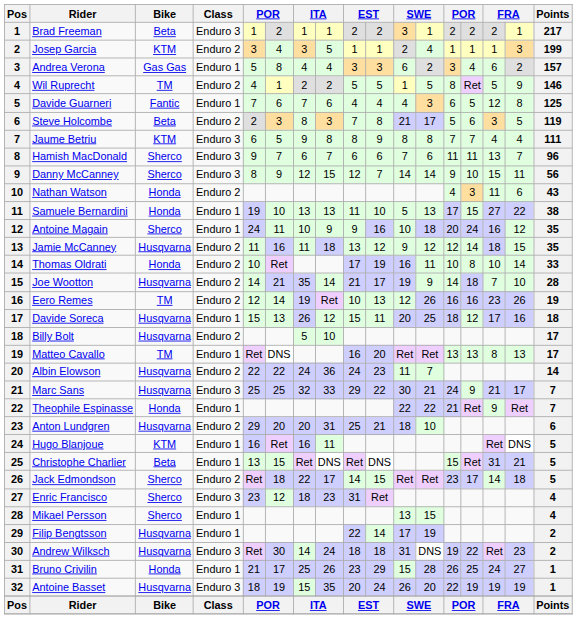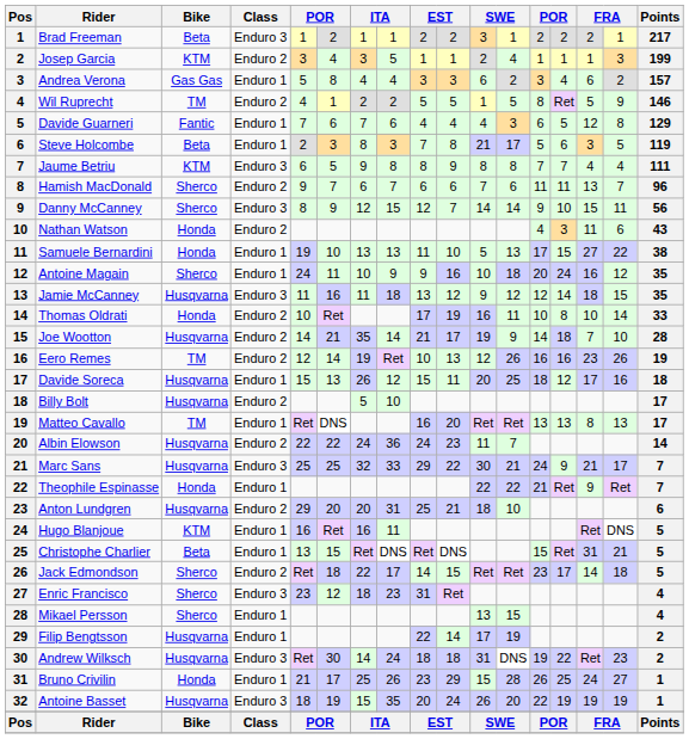 <table class="wikitable" style="font-size: 80%; text-align:center">
 <tr valign="top">
 <th valign="middle">Pos</th>
 <th valign="middle">Rider</th>
 <th valign="middle">Bike</th>
 <th valign="middle">Class</th>
 <th colspan=2><a href='#'>POR</a><br></th>
 <th colspan=2><a href='#'>ITA</a><br></th>
 <th colspan=2><a href='#'>EST</a><br></th>
 <th colspan=2><a href='#'>SWE</a><br></th>
 <th colspan=2><a href='#'>POR</a><br></th>
 <th colspan=2><a href='#'>FRA</a><br></th>
 <th valign="middle">Points</th>
 </tr>
 <tr>
 <th>1</th>
 <td align=left> <a href='#'>Brad Freeman</a></td>
 <td><a href='#'>Beta</a></td>
 <td>Enduro 3</td>
 <td style="background:#ffffbf;">1</td>
 <td style="background:#dfdfdf;">2</td>
 <td style="background:#ffffbf;">1</td>
 <td style="background:#ffffbf;">1</td>
 <td style="background:#dfdfdf;">2</td>
 <td style="background:#dfdfdf;">2</td>
 <td style="background:#ffdf9f;">3</td>
 <td style="background:#ffffbf;">1</td>
 <td style="background:#dfdfdf;">2</td>
 <td style="background:#dfdfdf;">2</td>
 <td style="background:#dfdfdf;">2</td>
 <td style="background:#ffffbf;">1</td>
 <th>217</th>
 </tr>
 <tr>
 <th>2</th>
 <td align=left> <a href='#'>Josep Garcia</a></td>
 <td><a href='#'>KTM</a></td>
 <td>Enduro 2</td>
 <td style="background:#ffdf9f;">3</td>
 <td style="background:#dfffdf;">4</td>
 <td style="background:#ffdf9f;">3</td>
 <td style="background:#dfffdf;">5</td>
 <td style="background:#ffffbf;">1</td>
 <td style="background:#ffffbf;">1</td>
 <td style="background:#dfdfdf;">2</td>
 <td style="background:#dfffdf;">4</td>
 <td style="background:#ffffbf;">1</td>
 <td style="background:#ffffbf;">1</td>
 <td style="background:#ffffbf;">1</td>
 <td style="background:#ffdf9f;">3</td>
 <th>199</th>
 </tr>
 <tr>
 <th>3</th>
 <td align=left> <a href='#'>Andrea Verona</a></td>
 <td><a href='#'>Gas Gas</a></td>
 <td>Enduro 1</td>
 <td style="background:#dfffdf;">5</td>
 <td style="background:#dfffdf;">8</td>
 <td style="background:#dfffdf;">4</td>
 <td style="background:#dfffdf;">4</td>
 <td style="background:#ffdf9f;">3</td>
 <td style="background:#ffdf9f;">3</td>
 <td style="background:#dfffdf;">6</td>
 <td style="background:#dfdfdf;">2</td>
 <td style="background:#ffdf9f;">3</td>
 <td style="background:#dfffdf;">4</td>
 <td style="background:#dfffdf;">6</td>
 <td style="background:#dfdfdf;">2</td>
 <th>157</th>
 </tr>
 <tr>
 <th>4</th>
 <td align=left> <a href='#'>Wil Ruprecht</a></td>
 <td><a href='#'>TM</a></td>
 <td>Enduro 2</td>
 <td style="background:#dfffdf;">4</td>
 <td style="background:#ffffbf;">1</td>
 <td style="background:#dfdfdf;">2</td>
 <td style="background:#dfdfdf;">2</td>
 <td style="background:#dfffdf;">5</td>
 <td style="background:#dfffdf;">5</td>
 <td style="background:#ffffbf;">1</td>
 <td style="background:#dfffdf;">5</td>
 <td style="background:#dfffdf;">8</td>
 <td style="background:#efcfff;">Ret</td>
 <td style="background:#dfffdf;">5</td>
 <td style="background:#dfffdf;">9</td>
 <th>146</th>
 </tr>
 <tr>
 <th>5</th>
 <td align=left> <a href='#'>Davide Guarneri</a></td>
 <td><a href='#'>Fantic</a></td>
 <td>Enduro 1</td>
 <td style="background:#dfffdf;">7</td>
 <td style="background:#dfffdf;">6</td>
 <td style="background:#dfffdf;">7</td>
 <td style="background:#dfffdf;">6</td>
 <td style="background:#dfffdf;">4</td>
 <td style="background:#dfffdf;">4</td>
 <td style="background:#dfffdf;">4</td>
 <td style="background:#ffdf9f;">3</td>
 <td style="background:#dfffdf;">6</td>
 <td style="background:#dfffdf;">5</td>
 <td style="background:#dfffdf;">12</td>
 <td style="background:#dfffdf;">8</td>
-<th>125</th>
+<th>129</th>
 </tr>
 <tr>
 <th>6</th>
 <td align=left> <a href='#'>Steve Holcombe</a></td>
 <td><a href='#'>Beta</a></td>
-<td>Enduro 2</td>
+<td>Enduro 1</td>
 <td style="background:#dfdfdf;">2</td>
 <td style="background:#ffdf9f;">3</td>
 <td style="background:#dfffdf;">8</td>
 <td style="background:#ffdf9f;">3</td>
 <td style="background:#dfffdf;">7</td>
 <td style="background:#dfffdf;">8</td>
 <td style="background:#cfcfff;">21</td>
 <td style="background:#cfcfff;">17</td>
 <td style="background:#dfffdf;">5</td>
 <td style="background:#dfffdf;">6</td>
 <td style="background:#ffdf9f;">3</td>
 <td style="background:#dfffdf;">5</td>
 <th>119</th>
 </tr>
 <tr>
 <th>7</th>
 <td align=left> <a href='#'>Jaume Betriu</a></td>
 <td><a href='#'>KTM</a></td>
 <td>Enduro 3</td>
 <td style="background:#dfffdf;">6</td>
 <td style="background:#dfffdf;">5</td>
 <td style="background:#dfffdf;">9</td>
 <td style="background:#dfffdf;">8</td>
 <td style="background:#dfffdf;">8</td>
 <td style="background:#dfffdf;">9</td>
 <td style="background:#dfffdf;">8</td>
 <td style="background:#dfffdf;">8</td>
 <td style="background:#dfffdf;">7</td>
 <td style="background:#dfffdf;">7</td>
 <td style="background:#dfffdf;">4</td>
 <td style="background:#dfffdf;">4</td>
 <th>111</th>
 </tr>
 <tr>
 <th>8</th>
 <td align=left> <a href='#'>Hamish MacDonald</a></td>
 <td><a href='#'>Sherco</a></td>
-<td>Enduro 3</td>
+<td>Enduro 2</td>
 <td style="background:#dfffdf;">9</td>
 <td style="background:#dfffdf;">7</td>
 <td style="background:#dfffdf;">6</td>
 <td style="background:#dfffdf;">7</td>
 <td style="background:#dfffdf;">6</td>
 <td style="background:#dfffdf;">6</td>
 <td style="background:#dfffdf;">7</td>
 <td style="background:#dfffdf;">6</td>
 <td style="background:#dfffdf;">11</td>
 <td style="background:#dfffdf;">11</td>
 <td style="background:#dfffdf;">13</td>
 <td style="background:#dfffdf;">7</td>
 <th>96</th>
 </tr>
 <tr>
 <th>9</th>
 <td align=left> <a href='#'>Danny McCanney</a></td>
 <td><a href='#'>Sherco</a></td>
 <td>Enduro 3</td>
 <td style="background:#dfffdf;">8</td>
 <td style="background:#dfffdf;">9</td>
 <td style="background:#dfffdf;">12</td>
 <td style="background:#dfffdf;">15</td>
 <td style="background:#dfffdf;">12</td>
 <td style="background:#dfffdf;">7</td>
 <td style="background:#dfffdf;">14</td>
 <td style="background:#dfffdf;">14</td>
 <td style="background:#dfffdf;">9</td>
 <td style="background:#dfffdf;">10</td>
 <td style="background:#dfffdf;">15</td>
 <td style="background:#dfffdf;">11</td>
 <th>56</th>
 </tr>
 <tr>
 <th>10</th>
 <td align=left> <a href='#'>Nathan Watson</a></td>
 <td><a href='#'>Honda</a></td>
 <td>Enduro 2</td>
 <td></td>
 <td></td>
 <td></td>
 <td></td>
 <td></td>
 <td></td>
 <td></td>
 <td></td>
 <td style="background:#dfffdf;">4</td>
 <td style="background:#ffdf9f;">3</td>
 <td style="background:#dfffdf;">11</td>
 <td style="background:#dfffdf;">6</td>
 <th>43</th>
 </tr>
 <tr>
 <th>11</th>
 <td align=left> <a href='#'>Samuele Bernardini</a></td>
 <td><a href='#'>Honda</a></td>
 <td>Enduro 1</td>
 <td style="background:#cfcfff;">19</td>
 <td style="background:#dfffdf;">10</td>
 <td style="background:#dfffdf;">13</td>
 <td style="background:#dfffdf;">13</td>
 <td style="background:#dfffdf;">11</td>
 <td style="background:#dfffdf;">10</td>
 <td style="background:#dfffdf;">5</td>
 <td style="background:#dfffdf;">13</td>
 <td style="background:#cfcfff;">17</td>
 <td style="background:#dfffdf;">15</td>
 <td style="background:#cfcfff;">27</td>
 <td style="background:#cfcfff;">22</td>
 <th>38</th>
 </tr>
 <tr>
 <th>12</th>
 <td align=left> <a href='#'>Antoine Magain</a></td>
 <td><a href='#'>Sherco</a></td>
 <td>Enduro 1</td>
 <td style="background:#cfcfff;">24</td>
 <td style="background:#dfffdf;">11</td>
 <td style="background:#dfffdf;">10</td>
 <td style="background:#dfffdf;">9</td>
 <td style="background:#dfffdf;">9</td>
 <td style="background:#cfcfff;">16</td>
 <td style="background:#dfffdf;">10</td>
 <td style="background:#cfcfff;">18</td>
 <td style="background:#cfcfff;">20</td>
 <td style="background:#cfcfff;">24</td>
 <td style="background:#cfcfff;">16</td>
 <td style="background:#dfffdf;">12</td>
 <th>35</th>
 </tr>
 <tr>
 <th>13</th>
 <td align=left> <a href='#'>Jamie McCanney</a></td>
 <td><a href='#'>Husqvarna</a></td>
-<td>Enduro 2</td>
+<td>Enduro 3</td>
 <td style="background:#dfffdf;">11</td>
 <td style="background:#cfcfff;">16</td>
 <td style="background:#dfffdf;">11</td>
 <td style="background:#cfcfff;">18</td>
 <td style="background:#dfffdf;">13</td>
 <td style="background:#dfffdf;">12</td>
 <td style="background:#dfffdf;">9</td>
 <td style="background:#dfffdf;">12</td>
 <td style="background:#dfffdf;">12</td>
 <td style="background:#dfffdf;">14</td>
 <td style="background:#cfcfff;">18</td>
 <td style="background:#dfffdf;">15</td>
 <th>35</th>
 </tr>
 <tr>
 <th>14</th>
 <td align=left> <a href='#'>Thomas Oldrati</a></td>
 <td><a href='#'>Honda</a></td>
 <td>Enduro 2</td>
 <td style="background:#dfffdf;">10</td>
 <td style="background:#efcfff;">Ret</td>
 <td></td>
 <td></td>
 <td style="background:#cfcfff;">17</td>
 <td style="background:#cfcfff;">19</td>
 <td style="background:#cfcfff;">16</td>
 <td style="background:#dfffdf;">11</td>
 <td style="background:#dfffdf;">10</td>
 <td style="background:#dfffdf;">8</td>
 <td style="background:#dfffdf;">10</td>
 <td style="background:#dfffdf;">14</td>
 <th>33</th>
 </tr>
 <tr>
 <th>15</th>
 <td align=left> <a href='#'>Joe Wootton</a></td>
 <td><a href='#'>Husqvarna</a></td>
 <td>Enduro 2</td>
 <td style="background:#dfffdf;">14</td>
 <td style="background:#cfcfff;">21</td>
 <td style="background:#cfcfff;">35</td>
 <td style="background:#dfffdf;">14</td>
 <td style="background:#cfcfff;">21</td>
 <td style="background:#cfcfff;">17</td>
 <td style="background:#cfcfff;">19</td>
 <td style="background:#dfffdf;">9</td>
 <td style="background:#dfffdf;">14</td>
 <td style="background:#cfcfff;">18</td>
 <td style="background:#dfffdf;">7</td>
 <td style="background:#dfffdf;">10</td>
 <th>28</th>
 </tr>
 <tr>
 <th>16</th>
 <td align=left> <a href='#'>Eero Remes</a></td>
 <td><a href='#'>TM</a></td>
 <td>Enduro 2</td>
 <td style="background:#dfffdf;">12</td>
 <td style="background:#dfffdf;">14</td>
 <td style="background:#cfcfff;">19</td>
 <td style="background:#efcfff;">Ret</td>
 <td style="background:#dfffdf;">10</td>
 <td style="background:#dfffdf;">13</td>
 <td style="background:#dfffdf;">12</td>
 <td style="background:#cfcfff;">26</td>
 <td style="background:#cfcfff;">16</td>
 <td style="background:#cfcfff;">16</td>
 <td style="background:#cfcfff;">23</td>
 <td style="background:#cfcfff;">26</td>
 <th>19</th>
 </tr>
 <tr>
 <th>17</th>
 <td align=left> <a href='#'>Davide Soreca</a></td>
 <td><a href='#'>Husqvarna</a></td>
 <td>Enduro 1</td>
 <td style="background:#dfffdf;">15</td>
 <td style="background:#dfffdf;">13</td>
 <td style="background:#cfcfff;">26</td>
 <td style="background:#dfffdf;">12</td>
 <td style="background:#dfffdf;">15</td>
 <td style="background:#dfffdf;">11</td>
 <td style="background:#cfcfff;">20</td>
 <td style="background:#cfcfff;">25</td>
 <td style="background:#cfcfff;">18</td>
 <td style="background:#dfffdf;">12</td>
 <td style="background:#cfcfff;">17</td>
 <td style="background:#cfcfff;">16</td>
 <th>18</th>
 </tr>
 <tr>
 <th>18</th>
 <td align=left> <a href='#'>Billy Bolt</a></td>
 <td><a href='#'>Husqvarna</a></td>
 <td>Enduro 2</td>
 <td></td>
 <td></td>
 <td style="background:#dfffdf;">5</td>
 <td style="background:#dfffdf;">10</td>
 <td></td>
 <td></td>
 <td></td>
 <td></td>
 <td></td>
 <td></td>
 <td></td>
 <td></td>
 <th>17</th>
 </tr>
 <tr>
 <th>19</th>
 <td align=left> <a href='#'>Matteo Cavallo</a></td>
 <td><a href='#'>TM</a></td>
 <td>Enduro 1</td>
 <td style="background:#efcfff;">Ret</td>
 <td style="background:#ffffff;">DNS</td>
 <td></td>
 <td></td>
 <td style="background:#cfcfff;">16</td>
 <td style="background:#cfcfff;">20</td>
 <td style="background:#efcfff;">Ret</td>
 <td style="background:#efcfff;">Ret</td>
 <td style="background:#dfffdf;">13</td>
 <td style="background:#dfffdf;">13</td>
 <td style="background:#dfffdf;">8</td>
 <td style="background:#dfffdf;">13</td>
 <th>17</th>
 </tr>
 <tr>
 <th>20</th>
 <td align=left> <a href='#'>Albin Elowson</a></td>
 <td><a href='#'>Husqvarna</a></td>
 <td>Enduro 2</td>
 <td style="background:#cfcfff;">22</td>
 <td style="background:#cfcfff;">22</td>
 <td style="background:#cfcfff;">24</td>
 <td style="background:#cfcfff;">36</td>
 <td style="background:#cfcfff;">24</td>
 <td style="background:#cfcfff;">23</td>
 <td style="background:#dfffdf;">11</td>
 <td style="background:#dfffdf;">7</td>
 <td></td>
 <td></td>
 <td></td>
 <td></td>
 <th>14</th>
 </tr>
 <tr>
 <th>21</th>
 <td align=left> <a href='#'>Marc Sans</a></td>
 <td><a href='#'>Husqvarna</a></td>
 <td>Enduro 3</td>
 <td style="background:#cfcfff;">25</td>
 <td style="background:#cfcfff;">25</td>
 <td style="background:#cfcfff;">32</td>
 <td style="background:#cfcfff;">33</td>
 <td style="background:#cfcfff;">29</td>
 <td style="background:#cfcfff;">22</td>
 <td style="background:#cfcfff;">30</td>
 <td style="background:#cfcfff;">21</td>
 <td style="background:#cfcfff;">24</td>
 <td style="background:#dfffdf;">9</td>
 <td style="background:#cfcfff;">21</td>
 <td style="background:#cfcfff;">17</td>
 <th>7</th>
 </tr>
 <tr>
 <th>22</th>
 <td align=left> <a href='#'>Theophile Espinasse</a></td>
 <td><a href='#'>Honda</a></td>
 <td>Enduro 1</td>
 <td></td>
 <td></td>
 <td></td>
 <td></td>
 <td></td>
 <td></td>
 <td style="background:#cfcfff;">22</td>
 <td style="background:#cfcfff;">22</td>
 <td style="background:#cfcfff;">21</td>
 <td style="background:#efcfff;">Ret</td>
 <td style="background:#dfffdf;">9</td>
 <td style="background:#efcfff;">Ret</td>
 <th>7</th>
 </tr>
 <tr>
 <th>23</th>
 <td align=left> <a href='#'>Anton Lundgren</a></td>
 <td><a href='#'>Husqvarna</a></td>
 <td>Enduro 2</td>
 <td style="background:#cfcfff;">29</td>
 <td style="background:#cfcfff;">20</td>
 <td style="background:#cfcfff;">20</td>
 <td style="background:#cfcfff;">31</td>
 <td style="background:#cfcfff;">25</td>
 <td style="background:#cfcfff;">21</td>
 <td style="background:#cfcfff;">18</td>
 <td style="background:#dfffdf;">10</td>
 <td></td>
 <td></td>
 <td></td>
 <td></td>
 <th>6</th>
 </tr>
 <tr>
 <th>24</th>
 <td align=left> <a href='#'>Hugo Blanjoue</a></td>
 <td><a href='#'>KTM</a></td>
 <td>Enduro 1</td>
 <td style="background:#cfcfff;">16</td>
 <td style="background:#efcfff;">Ret</td>
 <td style="background:#cfcfff;">16</td>
 <td style="background:#dfffdf;">11</td>
 <td></td>
 <td></td>
 <td></td>
 <td></td>
 <td></td>
 <td></td>
 <td style="background:#efcfff;">Ret</td>
 <td style="background:#ffffff;">DNS</td>
 <th>5</th>
 </tr>
 <tr>
 <th>25</th>
 <td align=left> <a href='#'>Christophe Charlier</a></td>
 <td><a href='#'>Beta</a></td>
 <td>Enduro 1</td>
 <td style="background:#dfffdf;">13</td>
 <td style="background:#dfffdf;">15</td>
 <td style="background:#efcfff;">Ret</td>
 <td style="background:#ffffff;">DNS</td>
 <td style="background:#efcfff;">Ret</td>
 <td style="background:#ffffff;">DNS</td>
 <td></td>
 <td></td>
 <td style="background:#dfffdf;">15</td>
 <td style="background:#efcfff;">Ret</td>
 <td style="background:#cfcfff;">31</td>
 <td style="background:#cfcfff;">21</td>
 <th>5</th>
 </tr>
 <tr>
 <th>26</th>
 <td align=left> <a href='#'>Jack Edmondson</a></td>
 <td><a href='#'>Sherco</a></td>
 <td>Enduro 2</td>
 <td style="background:#efcfff;">Ret</td>
 <td style="background:#cfcfff;">18</td>
 <td style="background:#cfcfff;">22</td>
 <td style="background:#cfcfff;">17</td>
 <td style="background:#dfffdf;">14</td>
 <td style="background:#dfffdf;">15</td>
 <td style="background:#efcfff;">Ret</td>
 <td style="background:#efcfff;">Ret</td>
 <td style="background:#cfcfff;">23</td>
 <td style="background:#cfcfff;">17</td>
 <td style="background:#dfffdf;">14</td>
 <td style="background:#cfcfff;">18</td>
 <th>5</th>
 </tr>
 <tr>
 <th>27</th>
 <td align=left> <a href='#'>Enric Francisco</a></td>
 <td><a href='#'>Sherco</a></td>
 <td>Enduro 3</td>
 <td style="background:#cfcfff;">23</td>
 <td style="background:#dfffdf;">12</td>
 <td style="background:#cfcfff;">18</td>
 <td style="background:#cfcfff;">23</td>
 <td style="background:#cfcfff;">31</td>
 <td style="background:#efcfff;">Ret</td>
 <td></td>
 <td></td>
 <td></td>
 <td></td>
 <td></td>
 <td></td>
 <th>4</th>
 </tr>
 <tr>
 <th>28</th>
 <td align=left> <a href='#'>Mikael Persson</a></td>
 <td><a href='#'>Sherco</a></td>
 <td>Enduro 1</td>
 <td></td>
 <td></td>
 <td></td>
 <td></td>
 <td></td>
 <td></td>
 <td style="background:#dfffdf;">13</td>
 <td style="background:#dfffdf;">15</td>
 <td></td>
 <td></td>
 <td></td>
 <td></td>
 <th>4</th>
 </tr>
 <tr>
 <th>29</th>
 <td align=left> <a href='#'>Filip Bengtsson</a></td>
 <td><a href='#'>Husqvarna</a></td>
 <td>Enduro 1</td>
 <td></td>
 <td></td>
 <td></td>
 <td></td>
 <td style="background:#cfcfff;">22</td>
 <td style="background:#dfffdf;">14</td>
 <td style="background:#cfcfff;">17</td>
 <td style="background:#cfcfff;">19</td>
 <td></td>
 <td></td>
 <td></td>
 <td></td>
 <th>2</th>
 </tr>
 <tr>
 <th>30</th>
 <td align=left> <a href='#'>Andrew Wilksch</a></td>
 <td><a href='#'>Husqvarna</a></td>
 <td>Enduro 3</td>
 <td style="background:#efcfff;">Ret</td>
 <td style="background:#cfcfff;">30</td>
 <td style="background:#dfffdf;">14</td>
 <td style="background:#cfcfff;">24</td>
 <td style="background:#cfcfff;">18</td>
 <td style="background:#cfcfff;">18</td>
 <td style="background:#cfcfff;">31</td>
 <td style="background:#ffffff;">DNS</td>
 <td style="background:#cfcfff;">19</td>
 <td style="background:#cfcfff;">22</td>
 <td style="background:#efcfff;">Ret</td>
 <td style="background:#cfcfff;">23</td>
 <th>2</th>
 </tr>
 <tr>
 <th>31</th>
 <td align=left> <a href='#'>Bruno Crivilin</a></td>
 <td><a href='#'>Honda</a></td>
 <td>Enduro 1</td>
 <td style="background:#cfcfff;">21</td>
 <td style="background:#cfcfff;">17</td>
 <td style="background:#cfcfff;">25</td>
 <td style="background:#cfcfff;">26</td>
 <td style="background:#cfcfff;">23</td>
 <td style="background:#cfcfff;">29</td>
 <td style="background:#dfffdf;">15</td>
 <td style="background:#cfcfff;">28</td>
 <td style="background:#cfcfff;">26</td>
 <td style="background:#cfcfff;">25</td>
 <td style="background:#cfcfff;">24</td>
 <td style="background:#cfcfff;">27</td>
 <th>1</th>
 </tr>
 <tr>
 <th>32</th>
 <td align=left> <a href='#'>Antoine Basset</a></td>
 <td><a href='#'>Husqvarna</a></td>
 <td>Enduro 3</td>
 <td style="background:#cfcfff;">18</td>
 <td style="background:#cfcfff;">19</td>
 <td style="background:#dfffdf;">15</td>
 <td style="background:#cfcfff;">35</td>
 <td style="background:#cfcfff;">20</td>
 <td style="background:#cfcfff;">24</td>
 <td style="background:#cfcfff;">26</td>
 <td style="background:#cfcfff;">20</td>
 <td style="background:#cfcfff;">22</td>
 <td style="background:#cfcfff;">19</td>
 <td style="background:#cfcfff;">19</td>
 <td style="background:#cfcfff;">19</td>
 <th>1</th>
 </tr>
 <tr>
 </tr>
 <tr valign="top">
 <th valign="middle">Pos</th>
 <th valign="middle">Rider</th>
 <th valign="middle">Bike</th>
 <th valign="middle">Class</th>
 <th colspan=2><a href='#'>POR</a><br></th>
 <th colspan=2><a href='#'>ITA</a><br></th>
 <th colspan=2><a href='#'>EST</a><br></th>
 <th colspan=2><a href='#'>SWE</a><br></th>
 <th colspan=2><a href='#'>POR</a><br></th>
 <th colspan=2><a href='#'>FRA</a><br></th>
 <th valign="middle">Points</th>
 </tr>
 <tr>
 </tr>
 </table>
